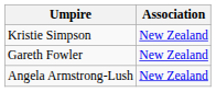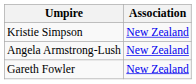 <table class="wikitable collapsible">
 <tr>
 <th>Umpire</th>
 <th>Association</th>
 </tr>
 <tr>
 <td>Kristie Simpson</td>
 <td><a href='#'>New Zealand</a></td>
 </tr>
 <tr>
+<td>Angela Armstrong-Lush</td>
+<td><a href='#'>New Zealand</a></td>
+</tr>
+<tr>
 <td>Gareth Fowler</td>
 <td><a href='#'>New Zealand</a></td>
 </tr>
-<tr>
-<td>Angela Armstrong-Lush</td>
-<td><a href='#'>New Zealand</a></td>
-</tr>
 </table>
